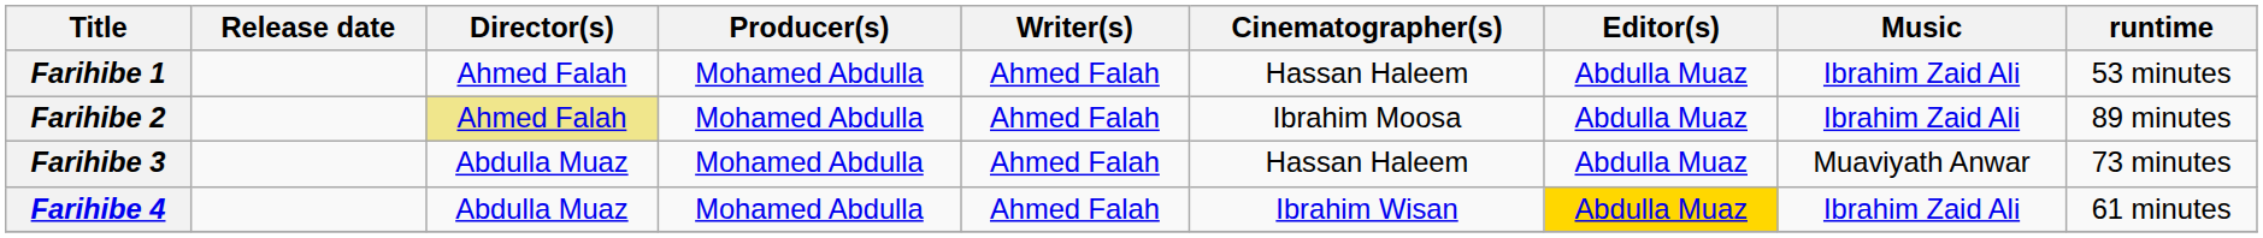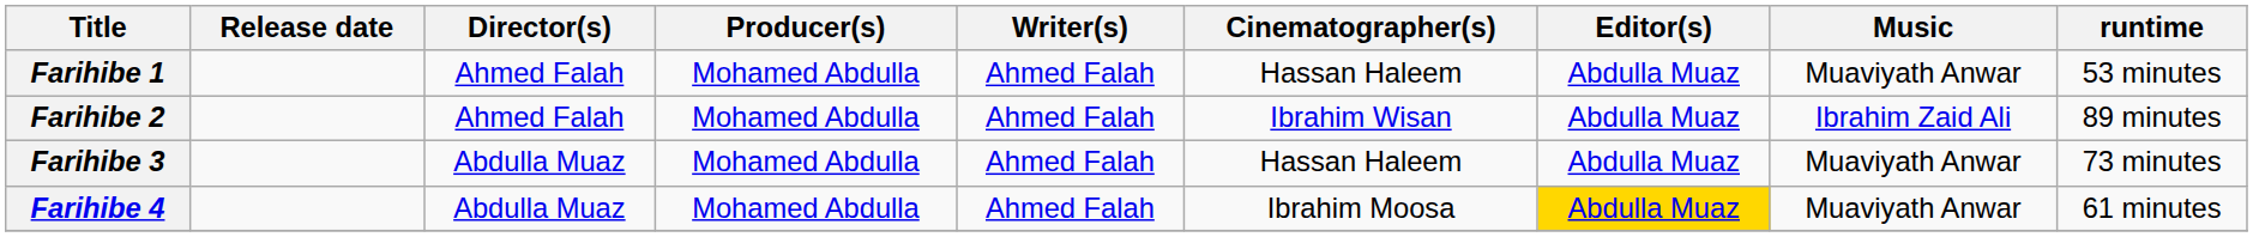 <table class="wikitable plainrowheaders" style="text-align: center" width="100%">
 <tr>
 <th scope="col">Title</th>
 <th scope="col">Release date</th>
 <th scope="col">Director(s)</th>
 <th scope="col">Producer(s)</th>
 <th scope="col">Writer(s)</th>
 <th scope="col">Cinematographer(s)</th>
 <th scope="col">Editor(s)</th>
 <th scope="col">Music</th>
 <th scope="col">runtime</th>
 </tr>
 <tr>
 <th scope="row"><em>Farihibe 1</em></th>
 <td></td>
 <td><a href='#'>Ahmed Falah</a></td>
 <td><a href='#'>Mohamed Abdulla</a></td>
 <td><a href='#'>Ahmed Falah</a></td>
 <td>Hassan Haleem</td>
 <td><a href='#'>Abdulla Muaz</a></td>
-<td><a href='#'>Ibrahim Zaid Ali</a></td>
+<td>Muaviyath Anwar</td>
 <td>53 minutes</td>
 </tr>
 <tr>
 <th scope="row"><em>Farihibe 2</em></th>
 <td></td>
-<td style="background: khaki;"><a href='#'>Ahmed Falah</a></td>
+<td><a href='#'>Ahmed Falah</a></td>
 <td><a href='#'>Mohamed Abdulla</a></td>
 <td><a href='#'>Ahmed Falah</a></td>
-<td>Ibrahim Moosa</td>
+<td><a href='#'>Ibrahim Wisan</a></td>
 <td><a href='#'>Abdulla Muaz</a></td>
 <td><a href='#'>Ibrahim Zaid Ali</a></td>
 <td>89 minutes</td>
 </tr>
 <tr>
 <th scope="row"><em>Farihibe 3</em></th>
 <td></td>
 <td><a href='#'>Abdulla Muaz</a></td>
 <td><a href='#'>Mohamed Abdulla</a></td>
 <td><a href='#'>Ahmed Falah</a></td>
 <td>Hassan Haleem</td>
 <td><a href='#'>Abdulla Muaz</a></td>
 <td>Muaviyath Anwar</td>
 <td>73 minutes</td>
 </tr>
 <tr>
 <th scope="row"><em><a href='#'>Farihibe 4</a></em></th>
 <td></td>
 <td><a href='#'>Abdulla Muaz</a></td>
 <td><a href='#'>Mohamed Abdulla</a></td>
 <td><a href='#'>Ahmed Falah</a></td>
-<td><a href='#'>Ibrahim Wisan</a></td>
+<td>Ibrahim Moosa</td>
 <td style="background: gold;"><a href='#'>Abdulla Muaz</a></td>
-<td><a href='#'>Ibrahim Zaid Ali</a></td>
+<td>Muaviyath Anwar</td>
 <td>61 minutes</td>
 </tr>
 <tr>
 </tr>
 </table>
